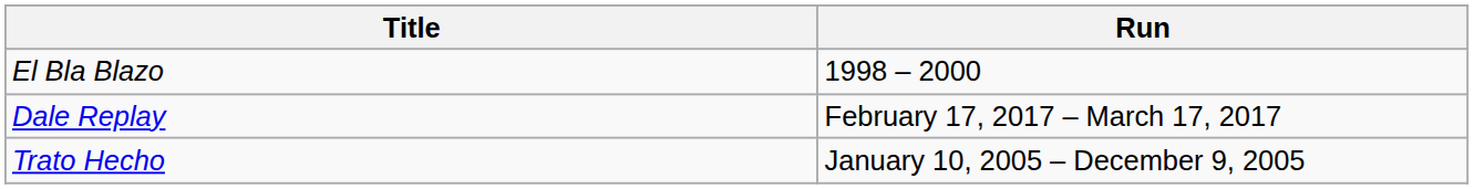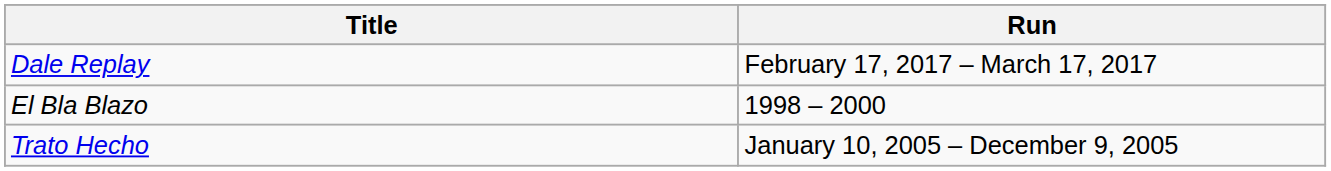 <table class="wikitable sortable" style="width:80%; font-size:85%;">
 <tr>
 <th style="width:25%;">Title</th>
 <th style="width:20%;">Run</th>
 </tr>
 <tr>
+<td><em><a href='#'>Dale Replay</a></em></td>
+<td>February 17, 2017 – March 17, 2017</td>
+</tr>
+<tr>
 <td><em>El Bla Blazo</em></td>
 <td>1998 – 2000</td>
-</tr>
-<tr>
-<td><em><a href='#'>Dale Replay</a></em></td>
-<td>February 17, 2017 – March 17, 2017</td>
 </tr>
 <tr>
 <td><em><a href='#'>Trato Hecho</a></em></td>
 <td>January 10, 2005 – December 9, 2005</td>
 </tr>
 </table>
